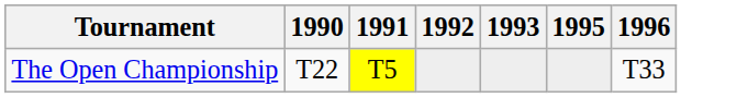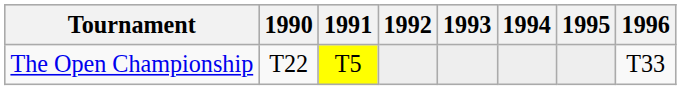 <table class="wikitable" style="font-size:95%;text-align:center;">
 <tr>
 <th>Tournament</th>
 <th>1990</th>
 <th>1991</th>
 <th>1992</th>
 <th>1993</th>
+<th>1994</th>
 <th>1995</th>
 <th>1996</th>
 </tr>
 <tr>
 <td align=left><a href='#'>The Open Championship</a></td>
 <td>T22</td>
 <td style="background:yellow;">T5</td>
 <td style="background:#eeeeee;"></td>
 <td style="background:#eeeeee;"></td>
 <td style="background:#eeeeee;"></td>
+<td style="background:#eeeeee;"></td>
 <td>T33</td>
 </tr>
 </table>
